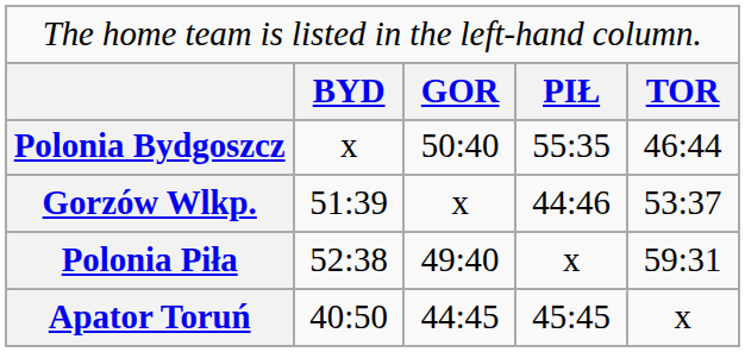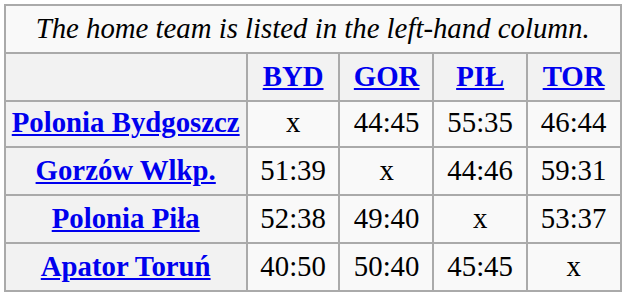 <table align="center" cellspacing="0" cellpadding="3" style="background-color: #f9f9f9; font-size: 90%; text-align: center" class="wikitable">
 <tr>
 <td colspan=5><em>The home team is listed in the left-hand column.</em></td>
 </tr>
 <tr>
 </tr>
 <tr style="background:#F0F0F0;">
 <th align="left"> </th>
 <th width=40px><a href='#'>BYD</a></th>
 <th width=40px><a href='#'>GOR</a></th>
 <th width=40px><a href='#'>PIŁ</a></th>
 <th width=40px><a href='#'>TOR</a></th>
 </tr>
 <tr>
 <th><a href='#'>Polonia Bydgoszcz</a></th>
 <td>x</td>
-<td>50:40</td>
+<td>44:45</td>
 <td>55:35</td>
 <td>46:44</td>
 </tr>
 <tr>
 <th><a href='#'>Gorzów Wlkp.</a></th>
 <td>51:39</td>
 <td>x</td>
 <td>44:46</td>
-<td>53:37</td>
+<td>59:31</td>
 </tr>
 <tr>
 <th><a href='#'>Polonia Piła</a></th>
 <td>52:38</td>
 <td>49:40</td>
 <td>x</td>
-<td>59:31</td>
+<td>53:37</td>
 </tr>
 <tr>
 <th><a href='#'>Apator Toruń</a></th>
 <td>40:50</td>
-<td>44:45</td>
+<td>50:40</td>
 <td>45:45</td>
 <td>x</td>
 </tr>
 </table>
